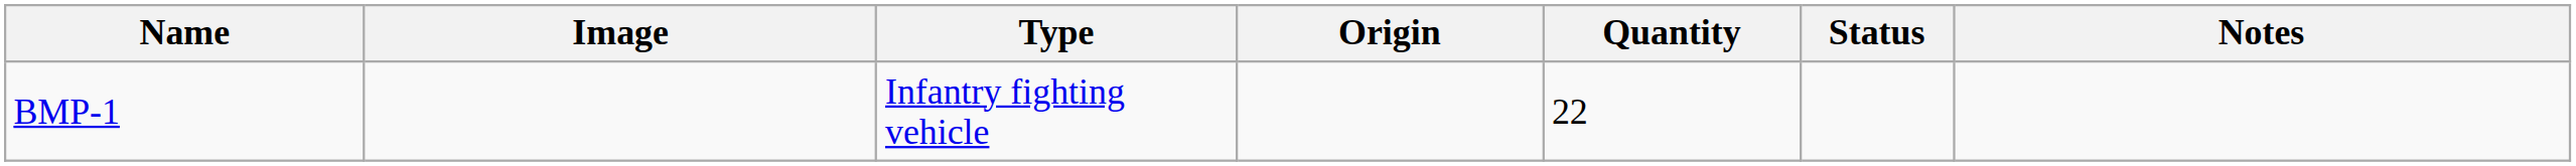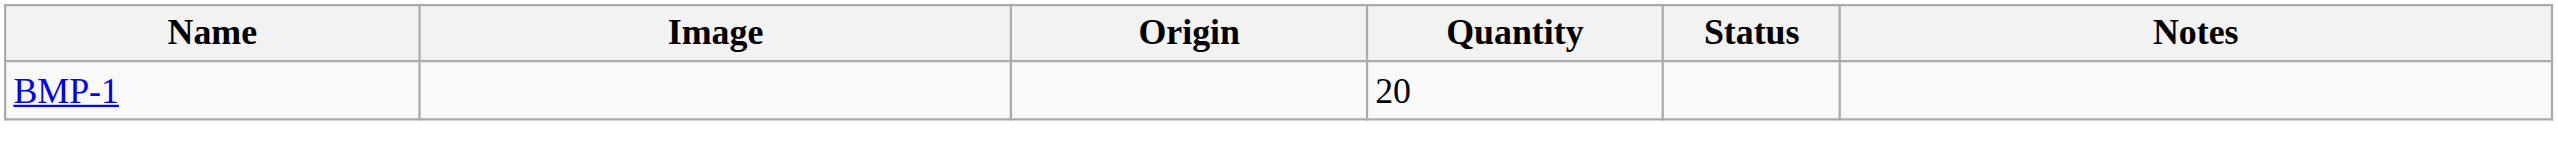 <table class="wikitable" style="width:90%;">
 <tr>
 <th width=14%>Name</th>
 <th width=20%>Image</th>
-<th width=14%>Type</th>
 <th width=12%>Origin</th>
 <th width=10%>Quantity</th>
 <th width=06%>Status</th>
 <th width=24%>Notes</th>
 </tr>
 <tr>
 <td><a href='#'>BMP-1</a></td>
 <td></td>
-<td><a href='#'>Infantry fighting vehicle</a></td>
 <td></td>
-<td>22</td>
+<td>20</td>
 <td></td>
 <td></td>
 </tr>
 </table>
